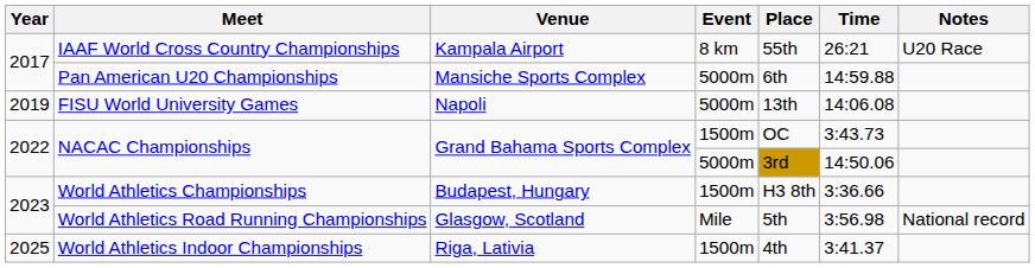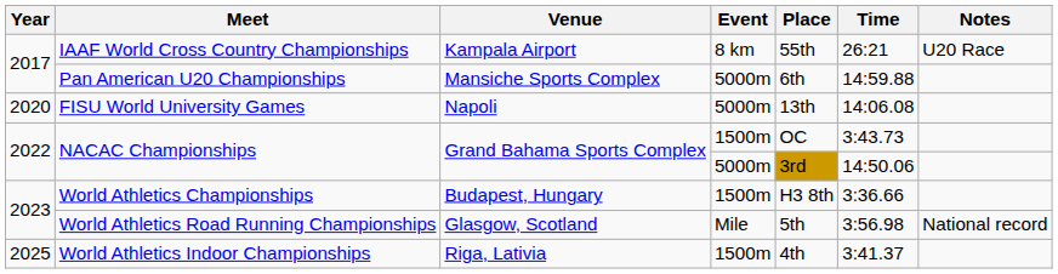 <table class="wikitable">
 <tr>
 <th>Year</th>
 <th>Meet</th>
 <th>Venue</th>
 <th>Event</th>
 <th>Place</th>
 <th>Time</th>
 <th>Notes</th>
 </tr>
 <tr>
 <td rowspan="2">2017</td>
 <td><a href='#'>IAAF World Cross Country Championships</a></td>
 <td><a href='#'>Kampala Airport</a></td>
 <td>8 km</td>
 <td>55th</td>
 <td>26:21</td>
 <td>U20 Race</td>
 </tr>
 <tr>
 <td><a href='#'>Pan American U20 Championships</a></td>
 <td><a href='#'>Mansiche Sports Complex</a></td>
 <td>5000m</td>
 <td>6th</td>
 <td>14:59.88</td>
 <td></td>
 </tr>
 <tr>
-<td>2019</td>
+<td>2020</td>
 <td><a href='#'>FISU World University Games</a></td>
 <td><a href='#'>Napoli</a></td>
 <td>5000m</td>
 <td>13th</td>
 <td>14:06.08</td>
 <td></td>
 </tr>
 <tr>
 <td rowspan="2">2022</td>
 <td rowspan="2"><a href='#'>NACAC Championships</a></td>
 <td rowspan="2"><a href='#'>Grand Bahama Sports Complex</a></td>
 <td>1500m</td>
 <td>OC</td>
 <td>3:43.73</td>
 <td></td>
 </tr>
 <tr>
 <td>5000m</td>
 <td bgcolor="cc9900">3rd</td>
 <td>14:50.06</td>
 <td></td>
 </tr>
 <tr>
 <td rowspan="2">2023</td>
 <td><a href='#'>World Athletics Championships</a></td>
 <td><a href='#'>Budapest, Hungary</a></td>
 <td>1500m</td>
 <td>H3 8th</td>
 <td>3:36.66</td>
 <td></td>
 </tr>
 <tr>
 <td><a href='#'>World Athletics Road Running Championships</a></td>
 <td><a href='#'>Glasgow, Scotland</a></td>
 <td>Mile</td>
 <td>5th</td>
 <td>3:56.98</td>
 <td>National record</td>
 </tr>
 <tr>
 <td>2025</td>
 <td><a href='#'>World Athletics Indoor Championships</a></td>
 <td><a href='#'>Riga, Lativia</a></td>
 <td>1500m</td>
 <td>4th</td>
 <td>3:41.37</td>
 <td></td>
 </tr>
 </table>
